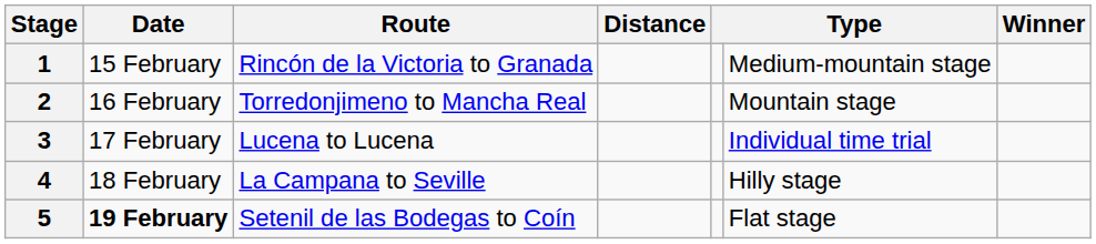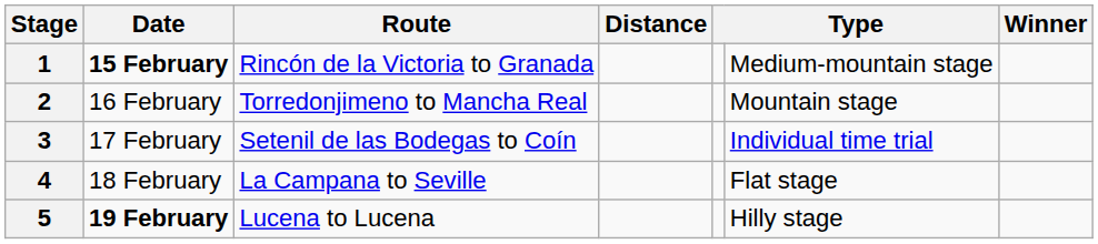 <table class="wikitable">
 <tr>
 <th scope="col">Stage</th>
 <th scope="col">Date</th>
 <th scope="col">Route</th>
 <th scope="col">Distance</th>
 <th colspan="2" scope="col">Type</th>
 <th scope="col">Winner</th>
 </tr>
 <tr>
 <th scope="row">1</th>
-<td>15 February</td>
+<td><strong>15 February</strong></td>
 <td><a href='#'>Rincón de la Victoria</a> to <a href='#'>Granada</a></td>
 <td style="text-align:center;"></td>
 <td></td>
 <td>Medium-mountain stage</td>
 <td></td>
 </tr>
 <tr>
 <th scope="row">2</th>
 <td>16 February</td>
 <td><a href='#'>Torredonjimeno</a> to <a href='#'>Mancha Real</a></td>
 <td style="text-align:center;"></td>
 <td></td>
 <td>Mountain stage</td>
 <td></td>
 </tr>
 <tr>
 <th scope="row">3</th>
 <td>17 February</td>
-<td><a href='#'>Lucena</a> to Lucena</td>
+<td><a href='#'>Setenil de las Bodegas</a> to <a href='#'>Coín</a></td>
 <td style="text-align:center;"></td>
 <td></td>
 <td><a href='#'>Individual time trial</a></td>
 <td></td>
 </tr>
 <tr>
 <th scope="row">4</th>
 <td>18 February</td>
 <td><a href='#'>La Campana</a> to <a href='#'>Seville</a></td>
 <td style="text-align:center;"></td>
 <td></td>
-<td>Hilly stage</td>
+<td>Flat stage</td>
 <td></td>
 </tr>
 <tr>
 <th scope="row">5</th>
 <td><strong>19 February</strong></td>
-<td><a href='#'>Setenil de las Bodegas</a> to <a href='#'>Coín</a></td>
+<td><a href='#'>Lucena</a> to Lucena</td>
 <td style="text-align:center;"></td>
 <td></td>
-<td>Flat stage</td>
+<td>Hilly stage</td>
 <td></td>
 </tr>
 </table>
